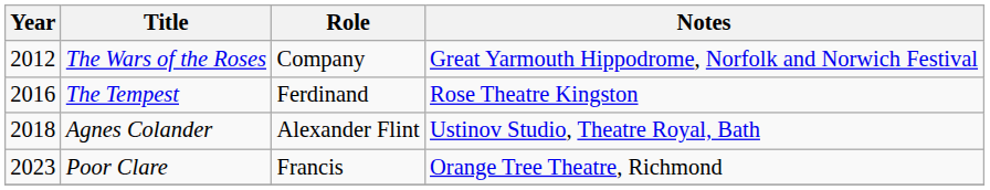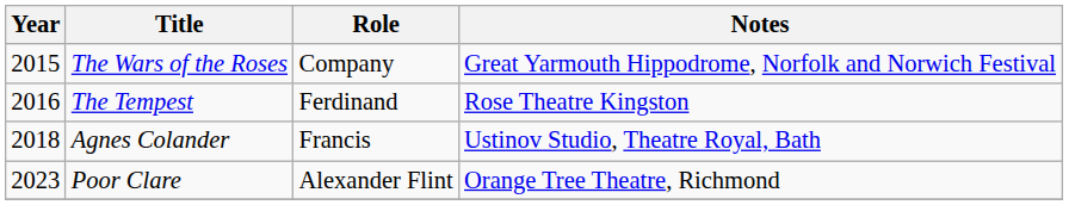 <table class="wikitable sortable">
 <tr>
 <th>Year</th>
 <th>Title</th>
 <th>Role</th>
 <th class="unsortable">Notes</th>
 </tr>
 <tr>
-<td>2012</td>
+<td>2015</td>
 <td><em><a href='#'>The Wars of the Roses</a></em></td>
 <td>Company</td>
 <td><a href='#'>Great Yarmouth Hippodrome</a>, <a href='#'>Norfolk and Norwich Festival</a></td>
 </tr>
 <tr>
 <td>2016</td>
 <td><em><a href='#'>The Tempest</a></em></td>
 <td>Ferdinand</td>
 <td><a href='#'>Rose Theatre Kingston</a></td>
 </tr>
 <tr>
 <td>2018</td>
 <td><em>Agnes Colander</em></td>
-<td>Alexander Flint</td>
+<td>Francis</td>
 <td><a href='#'>Ustinov Studio</a>, <a href='#'>Theatre Royal, Bath</a></td>
 </tr>
 <tr>
 <td>2023</td>
 <td><em>Poor Clare</em></td>
-<td>Francis</td>
+<td>Alexander Flint</td>
 <td><a href='#'>Orange Tree Theatre</a>, Richmond</td>
 </tr>
 <tr>
 </tr>
 </table>
